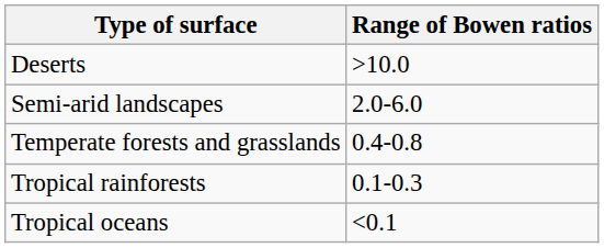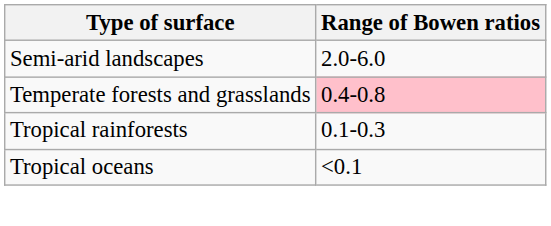 <table class="wikitable">
 <tr>
 <th>Type of surface</th>
 <th>Range of Bowen ratios</th>
-</tr>
-<tr>
-<td>Deserts</td>
-<td>>10.0</td>
 </tr>
 <tr>
 <td>Semi-arid landscapes</td>
 <td>2.0-6.0</td>
 </tr>
 <tr>
 <td>Temperate forests and grasslands</td>
-<td>0.4-0.8</td>
+<td style="background: pink;">0.4-0.8</td>
 </tr>
 <tr>
 <td>Tropical rainforests</td>
 <td>0.1-0.3</td>
 </tr>
 <tr>
 <td>Tropical oceans</td>
 <td><0.1</td>
 </tr>
 </table>
